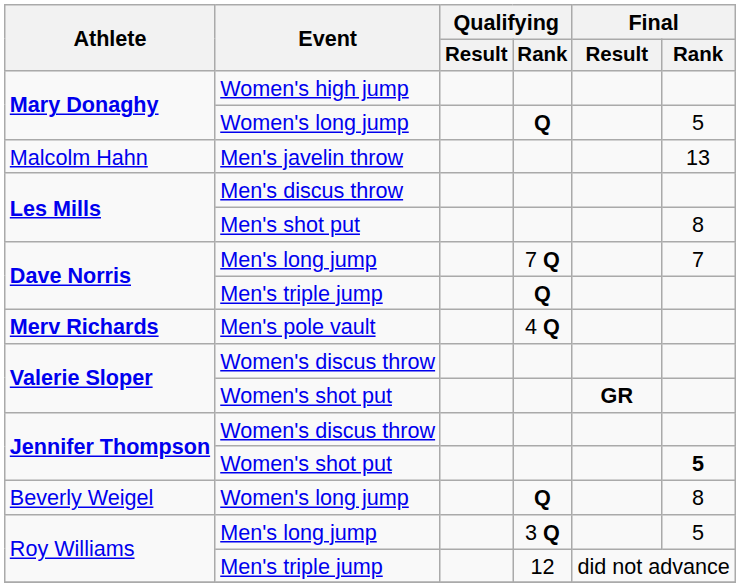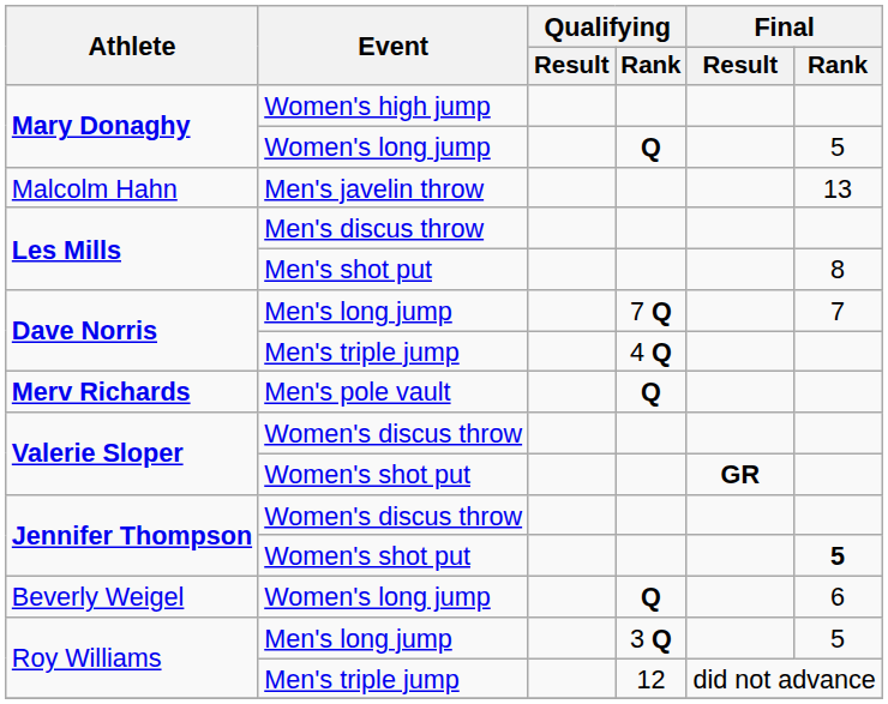 <table class=wikitable style=font-size:90%>
 <tr>
 <th rowspan=2>Athlete</th>
 <th rowspan=2>Event</th>
 <th colspan=2>Qualifying</th>
 <th colspan=2>Final</th>
 </tr>
 <tr style=font-size:95%>
 <th>Result</th>
 <th>Rank</th>
 <th>Result</th>
 <th>Rank</th>
 </tr>
 <tr align=center>
 <td align=left rowspan=2><strong><a href='#'>Mary Donaghy</a></strong></td>
 <td align=left><a href='#'>Women's high jump</a></td>
 <td></td>
 <td></td>
 <td></td>
 <td></td>
 </tr>
 <tr align=center>
 <td align=left><a href='#'>Women's long jump</a></td>
 <td></td>
 <td><strong>Q</strong></td>
 <td></td>
 <td>5</td>
 </tr>
 <tr align=center>
 <td align=left><a href='#'>Malcolm Hahn</a></td>
 <td align=left><a href='#'>Men's javelin throw</a></td>
 <td></td>
 <td></td>
 <td></td>
 <td>13</td>
 </tr>
 <tr align=center>
 <td align=left rowspan=2><strong><a href='#'>Les Mills</a></strong></td>
 <td align=left><a href='#'>Men's discus throw</a></td>
 <td></td>
 <td></td>
 <td></td>
 <td></td>
 </tr>
 <tr align=center>
 <td align=left><a href='#'>Men's shot put</a></td>
 <td></td>
 <td></td>
 <td></td>
 <td>8</td>
 </tr>
 <tr align=center>
 <td align=left rowspan=2><strong><a href='#'>Dave Norris</a></strong></td>
 <td align=left><a href='#'>Men's long jump</a></td>
 <td></td>
 <td>7 <strong>Q</strong></td>
 <td></td>
 <td>7</td>
 </tr>
 <tr align=center>
 <td align=left><a href='#'>Men's triple jump</a></td>
 <td></td>
-<td><strong>Q</strong></td>
+<td>4 <strong>Q</strong></td>
 <td></td>
 <td></td>
 </tr>
 <tr align=center>
 <td align=left><strong><a href='#'>Merv Richards</a></strong></td>
 <td align=left><a href='#'>Men's pole vault</a></td>
 <td></td>
-<td>4 <strong>Q</strong></td>
+<td><strong>Q</strong></td>
 <td></td>
 <td></td>
 </tr>
 <tr align=center>
 <td align=left rowspan=2><strong><a href='#'>Valerie Sloper</a></strong></td>
 <td align=left><a href='#'>Women's discus throw</a></td>
 <td></td>
 <td></td>
 <td></td>
 <td></td>
 </tr>
 <tr align=center>
 <td align=left><a href='#'>Women's shot put</a></td>
 <td></td>
 <td></td>
 <td> <strong>GR</strong></td>
 <td></td>
 </tr>
 <tr align=center>
 <td align=left rowspan=2><strong><a href='#'>Jennifer Thompson</a></strong></td>
 <td align=left><a href='#'>Women's discus throw</a></td>
 <td></td>
 <td></td>
 <td></td>
 <td></td>
 </tr>
 <tr align=center>
 <td align=left><a href='#'>Women's shot put</a></td>
 <td></td>
 <td></td>
 <td></td>
 <td><strong>5</strong></td>
 </tr>
 <tr align=center>
 <td align=left><a href='#'>Beverly Weigel</a></td>
 <td align=left><a href='#'>Women's long jump</a></td>
 <td></td>
 <td><strong>Q</strong></td>
 <td></td>
-<td>8</td>
+<td>6</td>
 </tr>
 <tr align=center>
 <td align=left rowspan=2><a href='#'>Roy Williams</a></td>
 <td align=left><a href='#'>Men's long jump</a></td>
 <td></td>
 <td>3 <strong>Q</strong></td>
 <td></td>
 <td>5</td>
 </tr>
 <tr align=center>
 <td align=left><a href='#'>Men's triple jump</a></td>
 <td></td>
 <td>12</td>
 <td colspan=2>did not advance</td>
 </tr>
 <tr align=center>
 </tr>
 </table>
